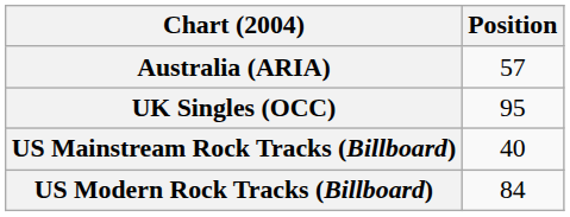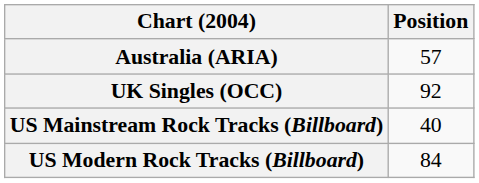 <table class="wikitable sortable plainrowheaders" style="text-align:center">
 <tr>
 <th scope="col">Chart (2004)</th>
 <th scope="col">Position</th>
 </tr>
 <tr>
 <th scope="row">Australia (ARIA)</th>
 <td>57</td>
 </tr>
 <tr>
 <th scope="row">UK Singles (OCC)</th>
-<td>95</td>
+<td>92</td>
 </tr>
 <tr>
 <th scope="row">US Mainstream Rock Tracks (<em>Billboard</em>)</th>
 <td>40</td>
 </tr>
 <tr>
 <th scope="row">US Modern Rock Tracks (<em>Billboard</em>)</th>
 <td>84</td>
 </tr>
 </table>
